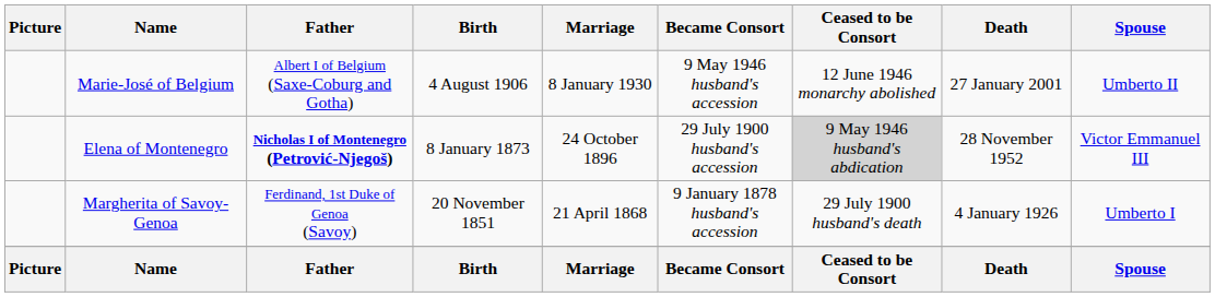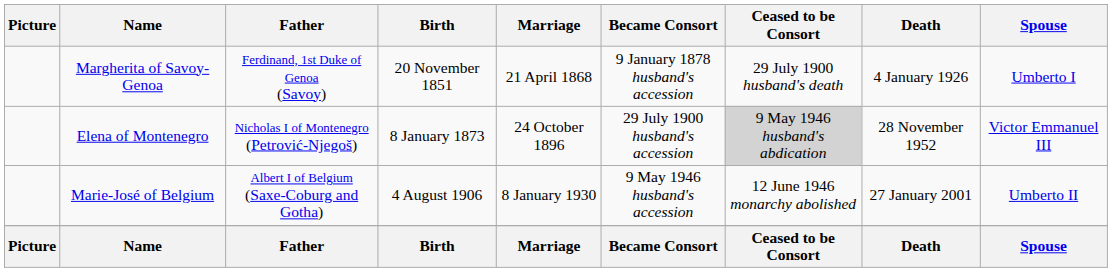 <table width=90% class="wikitable">
 <tr>
 <th>Picture</th>
 <th>Name</th>
 <th>Father</th>
 <th>Birth</th>
 <th>Marriage</th>
 <th>Became Consort</th>
 <th>Ceased to be Consort</th>
 <th>Death</th>
 <th><a href='#'>Spouse</a></th>
 </tr>
 <tr>
 <td align="center"></td>
-<td align="center"><a href='#'>Marie-José of Belgium</a></td>
-<td align="center"><small><a href='#'>Albert I of Belgium</a></small><br> (<a href='#'>Saxe-Coburg and Gotha</a>)</td>
-<td align="center">4 August 1906</td>
-<td align="center">8 January 1930</td>
-<td align="center">9 May 1946<br><em>husband's accession</em></td>
-<td align="center">12 June 1946<br><em>monarchy abolished</em></td>
-<td align="center">27 January 2001</td>
-<td align="center"><a href='#'>Umberto II</a></td>
+<td align="center"><a href='#'>Margherita of Savoy-Genoa</a></td>
+<td align="center"><small><a href='#'>Ferdinand, 1st Duke of Genoa</a></small><br> (<a href='#'>Savoy</a>)</td>
+<td align="center">20 November 1851</td>
+<td align="center">21 April 1868</td>
+<td align="center">9 January 1878<br><em>husband's accession</em></td>
+<td align="center">29 July 1900<br><em>husband's death</em></td>
+<td align="center">4 January 1926</td>
+<td align="center"><a href='#'>Umberto I</a></td>
 </tr>
 <tr>
 <td align="center"></td>
 <td align="center"><a href='#'>Elena of Montenegro</a></td>
-<td align="center"><strong><small><a href='#'>Nicholas I of Montenegro</a></small><br> (<a href='#'>Petrović-Njegoš</a>)</strong></td>
+<td align="center"><small><a href='#'>Nicholas I of Montenegro</a></small><br> (<a href='#'>Petrović-Njegoš</a>)</td>
 <td align="center">8 January 1873</td>
 <td align="center">24 October 1896</td>
 <td align="center">29 July 1900<br><em>husband's accession</em></td>
 <td align="center" style="background: lightgrey;">9 May 1946<br><em>husband's abdication</em></td>
 <td align="center">28 November 1952</td>
 <td align="center"><a href='#'>Victor Emmanuel III</a></td>
 </tr>
 <tr>
 <td align="center"></td>
-<td align="center"><a href='#'>Margherita of Savoy-Genoa</a></td>
-<td align="center"><small><a href='#'>Ferdinand, 1st Duke of Genoa</a></small><br> (<a href='#'>Savoy</a>)</td>
-<td align="center">20 November 1851</td>
-<td align="center">21 April 1868</td>
-<td align="center">9 January 1878<br><em>husband's accession</em></td>
-<td align="center">29 July 1900<br><em>husband's death</em></td>
-<td align="center">4 January 1926</td>
-<td align="center"><a href='#'>Umberto I</a></td>
+<td align="center"><a href='#'>Marie-José of Belgium</a></td>
+<td align="center"><small><a href='#'>Albert I of Belgium</a></small><br> (<a href='#'>Saxe-Coburg and Gotha</a>)</td>
+<td align="center">4 August 1906</td>
+<td align="center">8 January 1930</td>
+<td align="center">9 May 1946<br><em>husband's accession</em></td>
+<td align="center">12 June 1946<br><em>monarchy abolished</em></td>
+<td align="center">27 January 2001</td>
+<td align="center"><a href='#'>Umberto II</a></td>
 </tr>
 <tr>
 </tr>
 <tr>
 <th>Picture</th>
 <th>Name</th>
 <th>Father</th>
 <th>Birth</th>
 <th>Marriage</th>
 <th>Became Consort</th>
 <th>Ceased to be Consort</th>
 <th>Death</th>
 <th><a href='#'>Spouse</a></th>
 </tr>
 </table>
